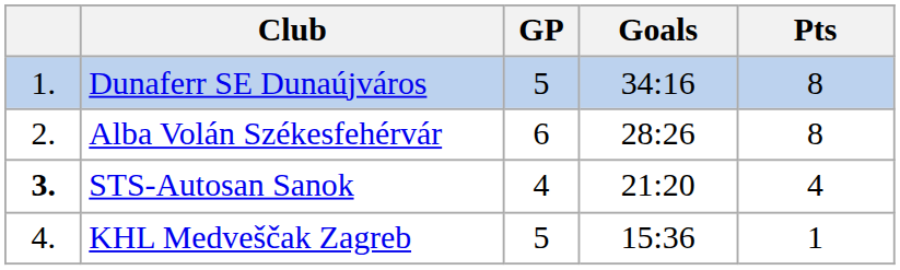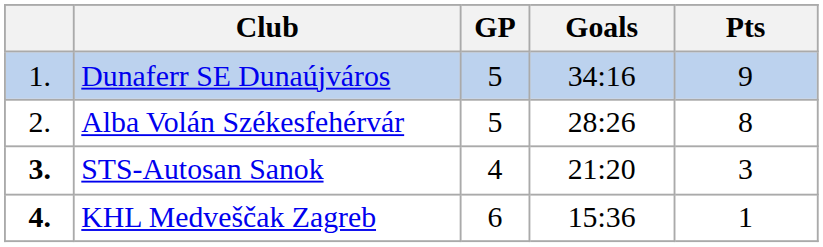 <table class="wikitable">
 <tr>
 <th width="30"></th>
 <th width="200">Club</th>
 <th width="30">GP</th>
 <th width="70">Goals</th>
 <th width="70">Pts</th>
 </tr>
 <tr bgcolor="#BCD2EE" align="center">
 <td>1.</td>
 <td align="left"> <a href='#'>Dunaferr SE Dunaújváros</a></td>
 <td>5</td>
 <td>34:16</td>
-<td>8</td>
+<td>9</td>
 </tr>
 <tr bgcolor="#FFFFFF" align="center">
 <td>2.</td>
 <td align="left"> <a href='#'>Alba Volán Székesfehérvár</a></td>
-<td>6</td>
+<td>5</td>
 <td>28:26</td>
 <td>8</td>
 </tr>
 <tr bgcolor="#FFFFFF" align="center">
 <td><strong>3.</strong></td>
 <td align="left"> <a href='#'>STS-Autosan Sanok</a></td>
 <td>4</td>
 <td>21:20</td>
-<td>4</td>
+<td>3</td>
 </tr>
 <tr bgcolor="#FFFFFF" align="center">
-<td>4.</td>
+<td><strong>4.</strong></td>
 <td align="left"> <a href='#'>KHL Medveščak Zagreb</a></td>
-<td>5</td>
+<td>6</td>
 <td>15:36</td>
 <td>1</td>
 </tr>
 </table>
